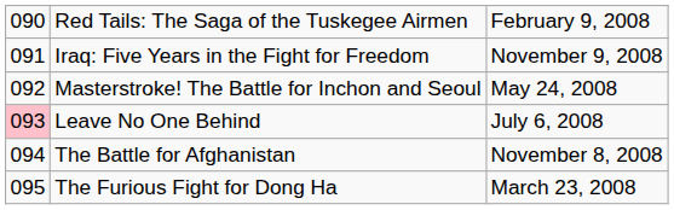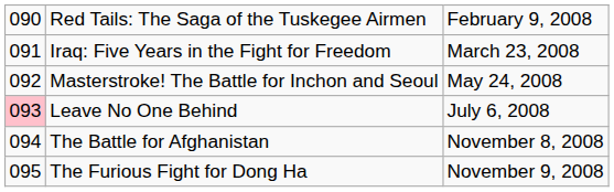 <table class="wikitable">
 <tr>
 <td>090</td>
 <td>Red Tails: The Saga of the Tuskegee Airmen</td>
 <td>February 9, 2008</td>
 </tr>
 <tr>
 <td>091</td>
 <td>Iraq: Five Years in the Fight for Freedom</td>
-<td>November 9, 2008</td>
+<td>March 23, 2008</td>
 </tr>
 <tr>
 <td>092</td>
 <td>Masterstroke! The Battle for Inchon and Seoul</td>
 <td>May 24, 2008</td>
 </tr>
 <tr>
 <td style="background: pink;">093</td>
 <td>Leave No One Behind</td>
 <td>July 6, 2008</td>
 </tr>
 <tr>
 <td>094</td>
 <td>The Battle for Afghanistan</td>
 <td>November 8, 2008</td>
 </tr>
 <tr>
 <td>095</td>
 <td>The Furious Fight for Dong Ha</td>
-<td>March 23, 2008</td>
+<td>November 9, 2008</td>
 </tr>
 </table>
